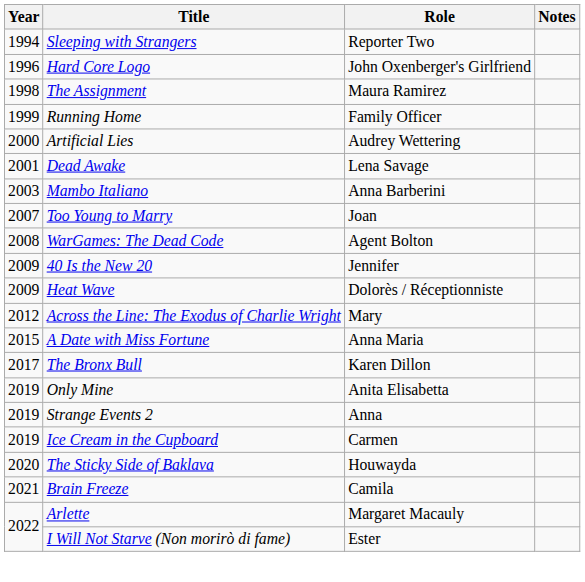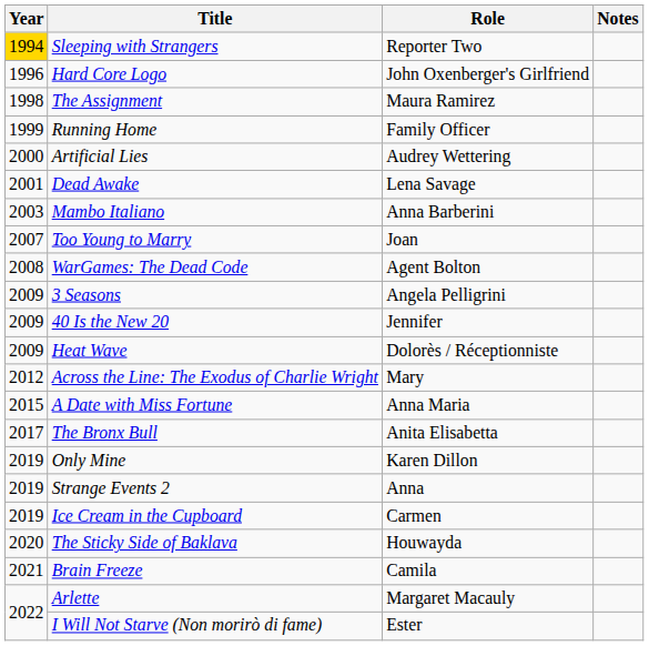 <table class="wikitable sortable">
 <tr>
 <th>Year</th>
 <th>Title</th>
 <th>Role</th>
 <th class="unsortable">Notes</th>
 </tr>
 <tr>
-<td>1994</td>
+<td style="background: gold;">1994</td>
 <td><em><a href='#'>Sleeping with Strangers</a></em></td>
 <td>Reporter Two</td>
 <td></td>
 </tr>
 <tr>
 <td>1996</td>
 <td><em><a href='#'>Hard Core Logo</a></em></td>
 <td>John Oxenberger's Girlfriend</td>
 <td></td>
 </tr>
 <tr>
 <td>1998</td>
 <td data-sort-value="Assignment, The"><a href='#'><em>The Assignment</em></a></td>
 <td>Maura Ramirez</td>
 <td></td>
 </tr>
 <tr>
 <td>1999</td>
 <td><em>Running Home</em></td>
 <td>Family Officer</td>
 <td></td>
 </tr>
 <tr>
 <td>2000</td>
 <td><em>Artificial Lies</em></td>
 <td>Audrey Wettering</td>
 <td></td>
 </tr>
 <tr>
 <td>2001</td>
 <td><a href='#'><em>Dead Awake</em></a></td>
 <td>Lena Savage</td>
 <td></td>
 </tr>
 <tr>
 <td>2003</td>
 <td><a href='#'><em>Mambo Italiano</em></a></td>
 <td>Anna Barberini</td>
 <td></td>
 </tr>
 <tr>
 <td>2007</td>
 <td><em><a href='#'>Too Young to Marry</a></em></td>
 <td>Joan</td>
 <td></td>
 </tr>
 <tr>
 <td>2008</td>
 <td><em><a href='#'>WarGames: The Dead Code</a></em></td>
 <td>Agent Bolton</td>
 <td></td>
 </tr>
 <tr>
 <td>2009</td>
+<td><em><a href='#'>3 Seasons</a></em></td>
+<td>Angela Pelligrini</td>
+<td></td>
+</tr>
+<tr>
+<td>2009</td>
 <td><em><a href='#'>40 Is the New 20</a></em></td>
 <td>Jennifer</td>
 <td></td>
 </tr>
 <tr>
 <td>2009</td>
 <td><a href='#'><em>Heat Wave</em></a></td>
 <td>Dolorès / Réceptionniste</td>
 <td></td>
 </tr>
 <tr>
 <td>2012</td>
 <td><em><a href='#'>Across the Line: The Exodus of Charlie Wright</a></em></td>
 <td>Mary</td>
 <td></td>
 </tr>
 <tr>
 <td>2015</td>
 <td data-sort-value="Date with Miss Fortune, A"><em><a href='#'>A Date with Miss Fortune</a></em></td>
 <td>Anna Maria</td>
 <td></td>
 </tr>
 <tr>
 <td>2017</td>
 <td data-sort-value="Bronx Bull, The"><em><a href='#'>The Bronx Bull</a></em></td>
-<td>Karen Dillon</td>
+<td>Anita Elisabetta</td>
 <td></td>
 </tr>
 <tr>
 <td>2019</td>
 <td><em>Only Mine</em></td>
-<td>Anita Elisabetta</td>
+<td>Karen Dillon</td>
 <td></td>
 </tr>
 <tr>
 <td>2019</td>
 <td><em>Strange Events 2</em></td>
 <td>Anna</td>
 <td></td>
 </tr>
 <tr>
 <td>2019</td>
 <td><em><a href='#'>Ice Cream in the Cupboard</a></em></td>
 <td>Carmen</td>
 <td></td>
 </tr>
 <tr>
 <td>2020</td>
 <td data-sort-value="Sticky Side of Baklava, The"><em><a href='#'>The Sticky Side of Baklava</a></em></td>
 <td>Houwayda</td>
 <td></td>
 </tr>
 <tr>
 <td>2021</td>
 <td><a href='#'><em>Brain Freeze</em></a></td>
 <td>Camila</td>
 <td></td>
 </tr>
 <tr>
 <td rowspan=2>2022</td>
 <td><em><a href='#'>Arlette</a></em></td>
 <td>Margaret Macauly</td>
 <td></td>
 </tr>
 <tr>
 <td><em><a href='#'>I Will Not Starve</a> (Non morirò di fame)</em></td>
 <td>Ester</td>
 <td></td>
 </tr>
 </table>
